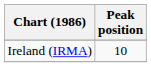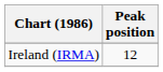 <table class="wikitable sortable">
 <tr>
 <th>Chart (1986)</th>
 <th>Peak<br>position</th>
 </tr>
 <tr>
 </tr>
 <tr>
 <td>Ireland (<a href='#'>IRMA</a>)</td>
-<td align="center">10</td>
+<td align="center">12</td>
 </tr>
 <tr>
 </tr>
 <tr>
 </tr>
 </table>
